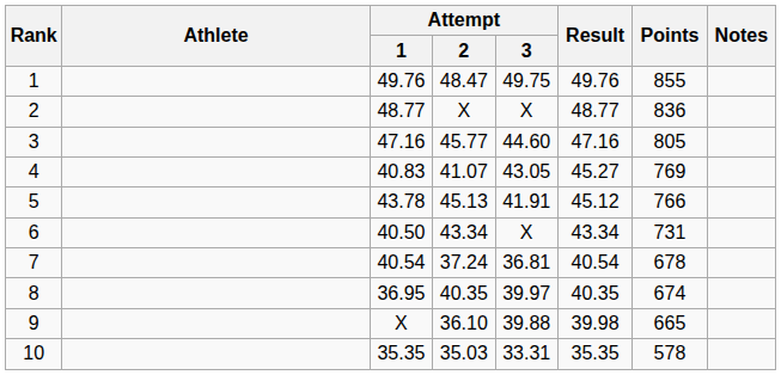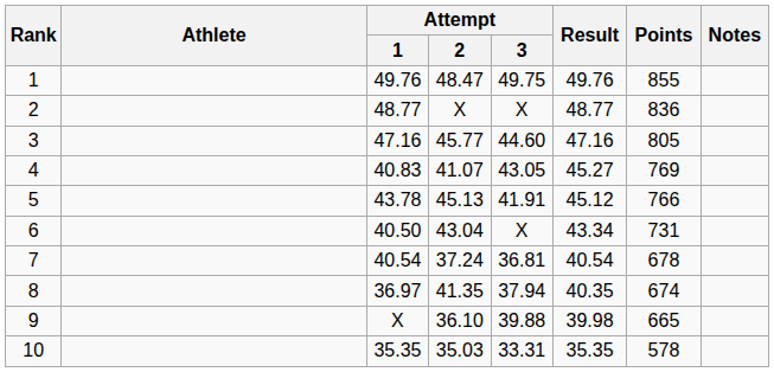 <table class="wikitable" style="text-align:center">
 <tr>
 <th rowspan=2 width=40>Rank</th>
 <th rowspan=2 width=250>Athlete</th>
 <th colspan=3>Attempt</th>
 <th rowspan=2 width=55>Result</th>
 <th rowspan=2 width=55>Points</th>
 <th rowspan=2 width=50>Notes</th>
 </tr>
 <tr>
 <th width=45>1</th>
 <th width=45>2</th>
 <th width=45>3</th>
 </tr>
 <tr>
 <td>1</td>
 <td align=left></td>
 <td>49.76</td>
 <td>48.47</td>
 <td>49.75</td>
 <td>49.76</td>
 <td>855</td>
 <td></td>
 </tr>
 <tr>
 <td>2</td>
 <td align=left></td>
 <td>48.77</td>
 <td>X</td>
 <td>X</td>
 <td>48.77</td>
 <td>836</td>
 <td></td>
 </tr>
 <tr>
 <td>3</td>
 <td align=left></td>
 <td>47.16</td>
 <td>45.77</td>
 <td>44.60</td>
 <td>47.16</td>
 <td>805</td>
 <td></td>
 </tr>
 <tr>
 <td>4</td>
 <td align=left></td>
 <td>40.83</td>
 <td>41.07</td>
 <td>43.05</td>
 <td>45.27</td>
 <td>769</td>
 <td></td>
 </tr>
 <tr>
 <td>5</td>
 <td align=left></td>
 <td>43.78</td>
 <td>45.13</td>
 <td>41.91</td>
 <td>45.12</td>
 <td>766</td>
 <td></td>
 </tr>
 <tr>
 <td>6</td>
 <td align=left></td>
 <td>40.50</td>
-<td>43.34</td>
+<td>43.04</td>
 <td>X</td>
 <td>43.34</td>
 <td>731</td>
 <td></td>
 </tr>
 <tr>
 <td>7</td>
 <td align=left></td>
 <td>40.54</td>
 <td>37.24</td>
 <td>36.81</td>
 <td>40.54</td>
 <td>678</td>
 <td></td>
 </tr>
 <tr>
 <td>8</td>
 <td align=left></td>
-<td>36.95</td>
-<td>40.35</td>
-<td>39.97</td>
+<td>36.97</td>
+<td>41.35</td>
+<td>37.94</td>
 <td>40.35</td>
 <td>674</td>
 <td></td>
 </tr>
 <tr>
 <td>9</td>
 <td align=left></td>
 <td>X</td>
 <td>36.10</td>
 <td>39.88</td>
 <td>39.98</td>
 <td>665</td>
 <td></td>
 </tr>
 <tr>
 <td>10</td>
 <td align=left></td>
 <td>35.35</td>
 <td>35.03</td>
 <td>33.31</td>
 <td>35.35</td>
 <td>578</td>
 <td></td>
 </tr>
 </table>
